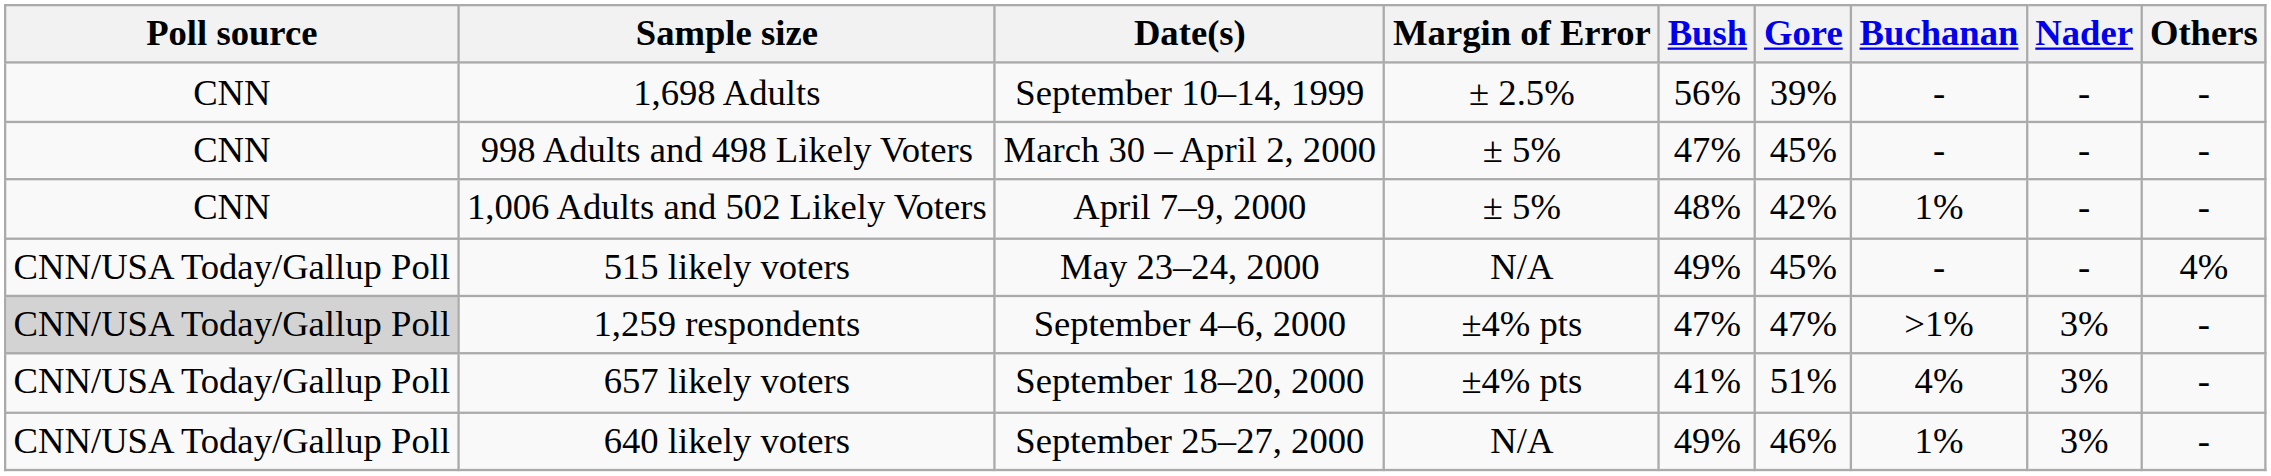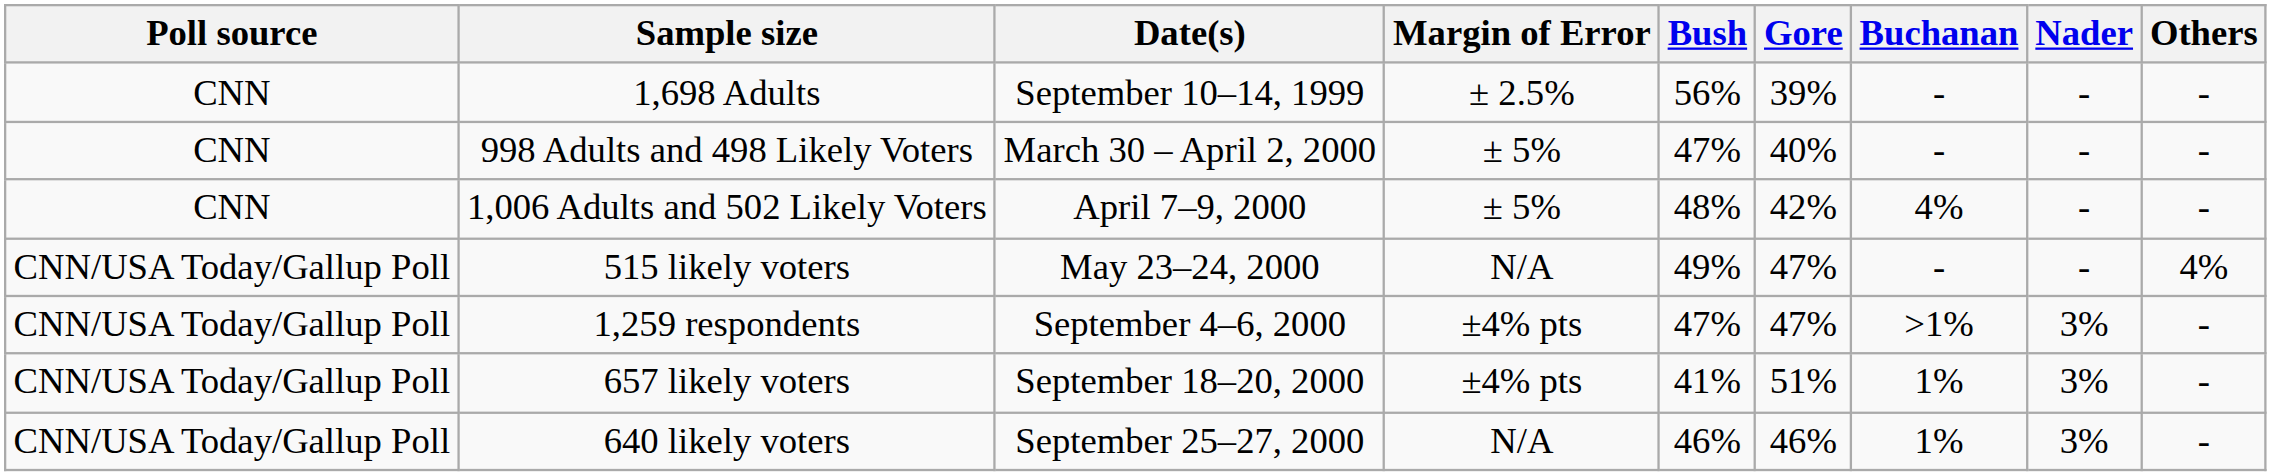 <table class="wikitable" style="text-align:center;">
 <tr>
 <th>Poll source</th>
 <th>Sample size</th>
 <th>Date(s)</th>
 <th>Margin of Error</th>
 <th><a href='#'>Bush</a></th>
 <th><a href='#'>Gore</a></th>
 <th><a href='#'>Buchanan</a></th>
 <th><a href='#'>Nader</a></th>
 <th>Others</th>
 </tr>
 <tr>
 <td>CNN</td>
 <td>1,698 Adults</td>
 <td>September 10–14, 1999</td>
 <td>± 2.5%</td>
 <td>56%<em><strong></td>
 <td>39%</td>
 <td>-</td>
 <td>-</td>
 <td>-</td>
 </tr>
 <tr>
 <td>CNN</td>
 <td>998 Adults and 498 Likely Voters</td>
 <td>March 30 – April 2, 2000</td>
 <td>± 5%</td>
 <td>47%</em></strong></td>
-<td>45%</td>
+<td>40%</td>
 <td>-</td>
 <td>-</td>
 <td>-</td>
 </tr>
 <tr>
 <td>CNN</td>
 <td>1,006 Adults and 502 Likely Voters</td>
 <td>April 7–9, 2000</td>
 <td>± 5%</td>
 <td>48%<em><strong></td>
 <td>42%</td>
-<td>1%</td>
+<td>4%</td>
 <td>-</td>
 <td>-</td>
 </tr>
 <tr>
 <td>CNN/USA Today/Gallup Poll</td>
 <td>515 likely voters</td>
 <td>May 23–24, 2000</td>
 <td>N/A</td>
 <td>49%</em></strong></td>
-<td>45%</td>
+<td>47%</td>
 <td>-</td>
 <td>-</td>
 <td>4%</td>
 </tr>
 <tr>
-<td style="background: lightgrey;">CNN/USA Today/Gallup Poll</td>
+<td>CNN/USA Today/Gallup Poll</td>
 <td>1,259 respondents</td>
 <td>September 4–6, 2000</td>
 <td>±4% pts</td>
 <td>47%</td>
 <td>47%<em><strong></td>
 <td>>1%</td>
 <td>3%</td>
 <td>-</td>
 </tr>
 <tr>
 <td>CNN/USA Today/Gallup Poll</td>
 <td>657 likely voters</td>
 <td>September 18–20, 2000</td>
 <td>±4% pts</td>
 <td>41%</td>
 <td>51%</em></strong></td>
-<td>4%</td>
+<td>1%</td>
 <td>3%</td>
 <td>-</td>
 </tr>
 <tr>
 <td>CNN/USA Today/Gallup Poll</td>
 <td>640 likely voters</td>
 <td>September 25–27, 2000</td>
 <td>N/A</td>
-<td>49%<em><strong></td>
+<td>46%<em><strong></td>
 <td>46%</em></strong></td>
 <td>1%</td>
 <td>3%</td>
 <td>-</td>
 </tr>
 </table>
